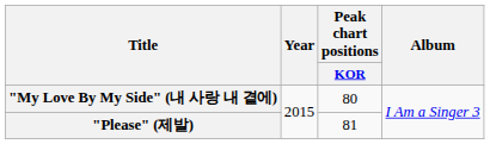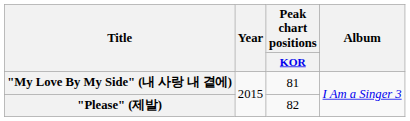 <table class="wikitable plainrowheaders" style="text-align:center;">
 <tr>
 <th rowspan="2" scope="col">Title</th>
 <th rowspan="2" scope="col">Year</th>
 <th colspan="1" scope="col">Peak chart positions</th>
 <th rowspan="2" scope="col">Album</th>
 </tr>
 <tr>
 <th scope="col" style="width:2.5em;font-size:90%;"><a href='#'>KOR</a><br></th>
 </tr>
 <tr>
 <th scope="row">"My Love By My Side" (내 사랑 내 곁에) </th>
 <td rowspan="2">2015</td>
-<td>80</td>
+<td>81</td>
 <td rowspan="2"><em><a href='#'>I Am a Singer 3</a></em></td>
 </tr>
 <tr>
 <th scope="row">"Please" (제발) </th>
-<td>81</td>
+<td>82</td>
 </tr>
 </table>
